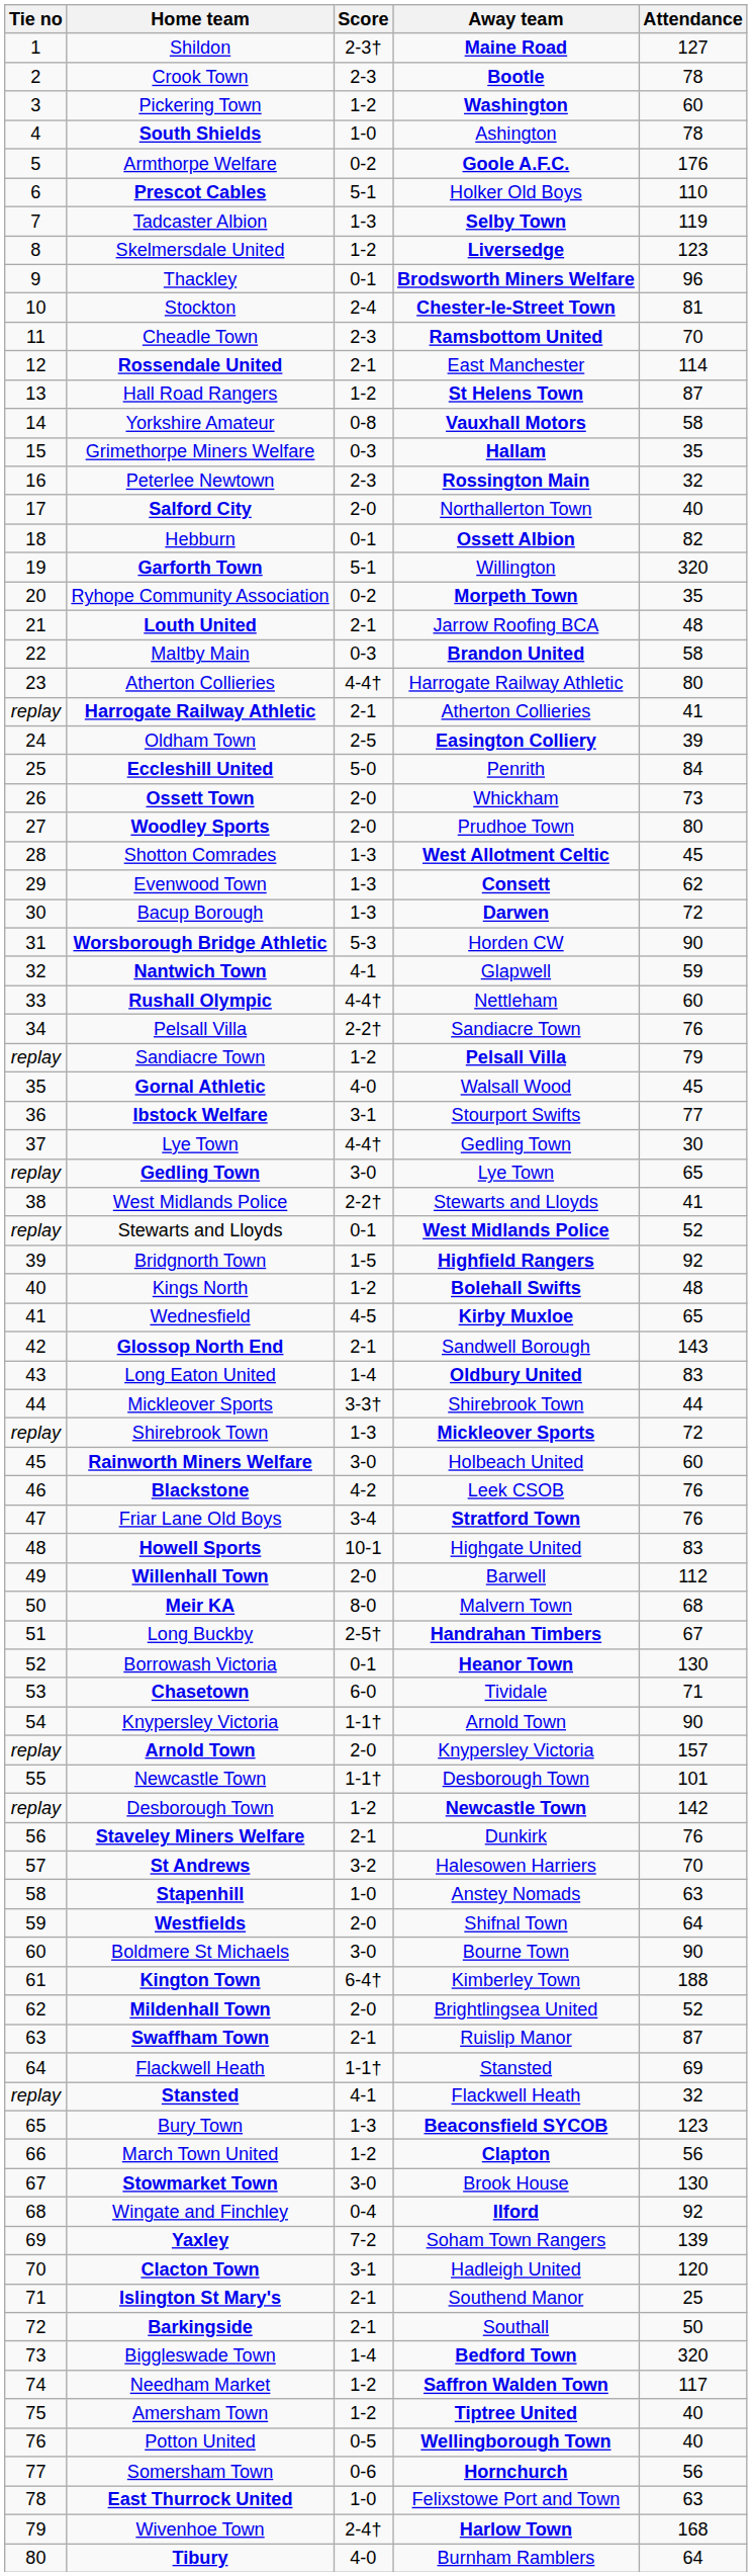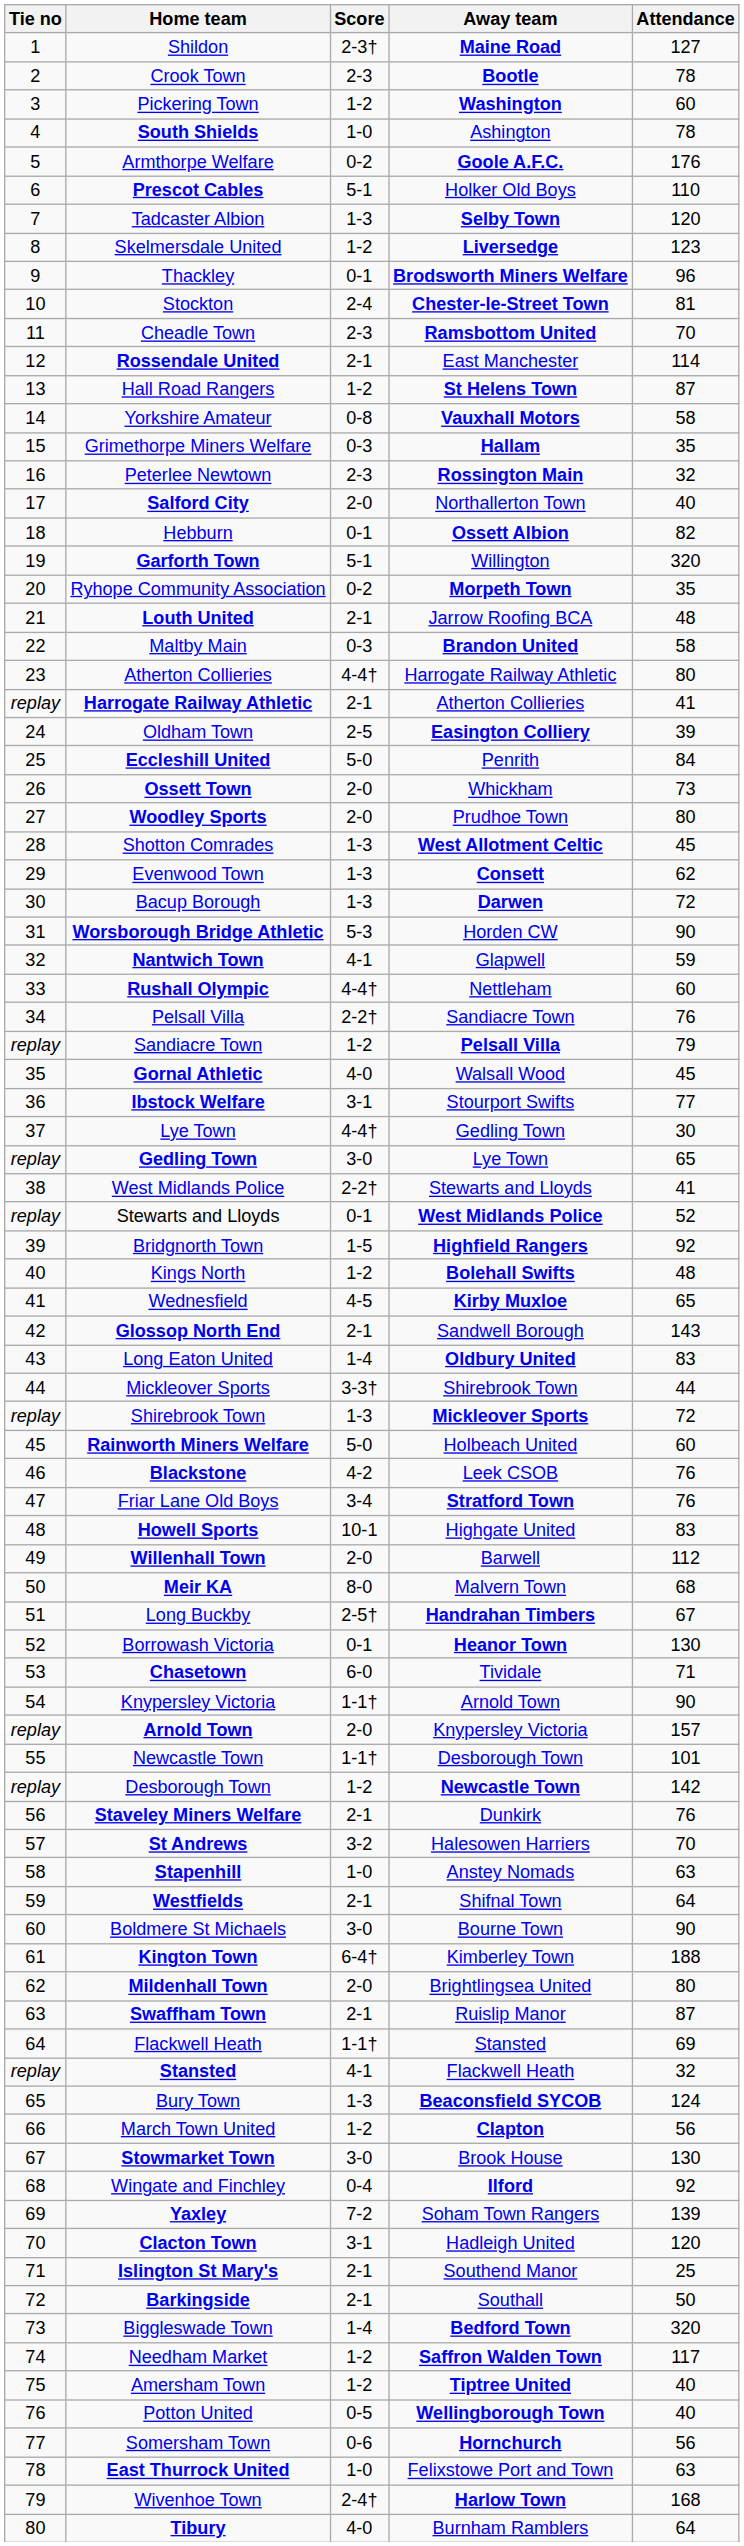 <table class="wikitable" style="text-align: center; font-size:85%">
 <tr>
 <th>Tie no</th>
 <th>Home team</th>
 <th>Score</th>
 <th>Away team</th>
 <th>Attendance</th>
 </tr>
 <tr>
 <td>1</td>
 <td><a href='#'>Shildon</a></td>
 <td>2-3†</td>
 <td><strong><a href='#'>Maine Road</a></strong></td>
 <td>127</td>
 </tr>
 <tr>
 <td>2</td>
 <td><a href='#'>Crook Town</a></td>
 <td>2-3</td>
 <td><strong><a href='#'>Bootle</a></strong></td>
 <td>78</td>
 </tr>
 <tr>
 <td>3</td>
 <td><a href='#'>Pickering Town</a></td>
 <td>1-2</td>
 <td><strong><a href='#'>Washington</a></strong></td>
 <td>60</td>
 </tr>
 <tr>
 <td>4</td>
 <td><strong><a href='#'>South Shields</a></strong></td>
 <td>1-0</td>
 <td><a href='#'>Ashington</a></td>
 <td>78</td>
 </tr>
 <tr>
 <td>5</td>
 <td><a href='#'>Armthorpe Welfare</a></td>
 <td>0-2</td>
 <td><strong><a href='#'>Goole A.F.C.</a></strong></td>
 <td>176</td>
 </tr>
 <tr>
 <td>6</td>
 <td><strong><a href='#'>Prescot Cables</a></strong></td>
 <td>5-1</td>
 <td><a href='#'>Holker Old Boys</a></td>
 <td>110</td>
 </tr>
 <tr>
 <td>7</td>
 <td><a href='#'>Tadcaster Albion</a></td>
 <td>1-3</td>
 <td><strong><a href='#'>Selby Town</a></strong></td>
-<td>119</td>
+<td>120</td>
 </tr>
 <tr>
 <td>8</td>
 <td><a href='#'>Skelmersdale United</a></td>
 <td>1-2</td>
 <td><strong><a href='#'>Liversedge</a></strong></td>
 <td>123</td>
 </tr>
 <tr>
 <td>9</td>
 <td><a href='#'>Thackley</a></td>
 <td>0-1</td>
 <td><strong><a href='#'>Brodsworth Miners Welfare</a></strong></td>
 <td>96</td>
 </tr>
 <tr>
 <td>10</td>
 <td><a href='#'>Stockton</a></td>
 <td>2-4</td>
 <td><strong><a href='#'>Chester-le-Street Town</a></strong></td>
 <td>81</td>
 </tr>
 <tr>
 <td>11</td>
 <td><a href='#'>Cheadle Town</a></td>
 <td>2-3</td>
 <td><strong><a href='#'>Ramsbottom United</a></strong></td>
 <td>70</td>
 </tr>
 <tr>
 <td>12</td>
 <td><strong><a href='#'>Rossendale United</a></strong></td>
 <td>2-1</td>
 <td><a href='#'>East Manchester</a></td>
 <td>114</td>
 </tr>
 <tr>
 <td>13</td>
 <td><a href='#'>Hall Road Rangers</a></td>
 <td>1-2</td>
 <td><strong><a href='#'>St Helens Town</a></strong></td>
 <td>87</td>
 </tr>
 <tr>
 <td>14</td>
 <td><a href='#'>Yorkshire Amateur</a></td>
 <td>0-8</td>
 <td><strong><a href='#'>Vauxhall Motors</a></strong></td>
 <td>58</td>
 </tr>
 <tr>
 <td>15</td>
 <td><a href='#'>Grimethorpe Miners Welfare</a></td>
 <td>0-3</td>
 <td><strong><a href='#'>Hallam</a></strong></td>
 <td>35</td>
 </tr>
 <tr>
 <td>16</td>
 <td><a href='#'>Peterlee Newtown</a></td>
 <td>2-3</td>
 <td><strong><a href='#'>Rossington Main</a></strong></td>
 <td>32</td>
 </tr>
 <tr>
 <td>17</td>
 <td><strong><a href='#'>Salford City</a></strong></td>
 <td>2-0</td>
 <td><a href='#'>Northallerton Town</a></td>
 <td>40</td>
 </tr>
 <tr>
 <td>18</td>
 <td><a href='#'>Hebburn</a></td>
 <td>0-1</td>
 <td><strong><a href='#'>Ossett Albion</a></strong></td>
 <td>82</td>
 </tr>
 <tr>
 <td>19</td>
 <td><strong><a href='#'>Garforth Town</a></strong></td>
 <td>5-1</td>
 <td><a href='#'>Willington</a></td>
 <td>320</td>
 </tr>
 <tr>
 <td>20</td>
 <td><a href='#'>Ryhope Community Association</a></td>
 <td>0-2</td>
 <td><strong><a href='#'>Morpeth Town</a></strong></td>
 <td>35</td>
 </tr>
 <tr>
 <td>21</td>
 <td><strong><a href='#'>Louth United</a></strong></td>
 <td>2-1</td>
 <td><a href='#'>Jarrow Roofing BCA</a></td>
 <td>48</td>
 </tr>
 <tr>
 <td>22</td>
 <td><a href='#'>Maltby Main</a></td>
 <td>0-3</td>
 <td><strong><a href='#'>Brandon United</a></strong></td>
 <td>58</td>
 </tr>
 <tr>
 <td>23</td>
 <td><a href='#'>Atherton Collieries</a></td>
 <td>4-4†</td>
 <td><a href='#'>Harrogate Railway Athletic</a></td>
 <td>80</td>
 </tr>
 <tr>
 <td><em>replay</em></td>
 <td><strong><a href='#'>Harrogate Railway Athletic</a></strong></td>
 <td>2-1</td>
 <td><a href='#'>Atherton Collieries</a></td>
 <td>41</td>
 </tr>
 <tr>
 <td>24</td>
 <td><a href='#'>Oldham Town</a></td>
 <td>2-5</td>
 <td><strong><a href='#'>Easington Colliery</a></strong></td>
 <td>39</td>
 </tr>
 <tr>
 <td>25</td>
 <td><strong><a href='#'>Eccleshill United</a></strong></td>
 <td>5-0</td>
 <td><a href='#'>Penrith</a></td>
 <td>84</td>
 </tr>
 <tr>
 <td>26</td>
 <td><strong><a href='#'>Ossett Town</a></strong></td>
 <td>2-0</td>
 <td><a href='#'>Whickham</a></td>
 <td>73</td>
 </tr>
 <tr>
 <td>27</td>
 <td><strong><a href='#'>Woodley Sports</a></strong></td>
 <td>2-0</td>
 <td><a href='#'>Prudhoe Town</a></td>
 <td>80</td>
 </tr>
 <tr>
 <td>28</td>
 <td><a href='#'>Shotton Comrades</a></td>
 <td>1-3</td>
 <td><strong><a href='#'>West Allotment Celtic</a></strong></td>
 <td>45</td>
 </tr>
 <tr>
 <td>29</td>
 <td><a href='#'>Evenwood Town</a></td>
 <td>1-3</td>
 <td><strong><a href='#'>Consett</a></strong></td>
 <td>62</td>
 </tr>
 <tr>
 <td>30</td>
 <td><a href='#'>Bacup Borough</a></td>
 <td>1-3</td>
 <td><strong><a href='#'>Darwen</a></strong></td>
 <td>72</td>
 </tr>
 <tr>
 <td>31</td>
 <td><strong><a href='#'>Worsborough Bridge Athletic</a></strong></td>
 <td>5-3</td>
 <td><a href='#'>Horden CW</a></td>
 <td>90</td>
 </tr>
 <tr>
 <td>32</td>
 <td><strong><a href='#'>Nantwich Town</a></strong></td>
 <td>4-1</td>
 <td><a href='#'>Glapwell</a></td>
 <td>59</td>
 </tr>
 <tr>
 <td>33</td>
 <td><strong><a href='#'>Rushall Olympic</a></strong></td>
 <td>4-4†</td>
 <td><a href='#'>Nettleham</a></td>
 <td>60</td>
 </tr>
 <tr>
 <td>34</td>
 <td><a href='#'>Pelsall Villa</a></td>
 <td>2-2†</td>
 <td><a href='#'>Sandiacre Town</a></td>
 <td>76</td>
 </tr>
 <tr>
 <td><em>replay</em></td>
 <td><a href='#'>Sandiacre Town</a></td>
 <td>1-2</td>
 <td><strong><a href='#'>Pelsall Villa</a></strong></td>
 <td>79</td>
 </tr>
 <tr>
 <td>35</td>
 <td><strong><a href='#'>Gornal Athletic</a></strong></td>
 <td>4-0</td>
 <td><a href='#'>Walsall Wood</a></td>
 <td>45</td>
 </tr>
 <tr>
 <td>36</td>
 <td><strong><a href='#'>Ibstock Welfare</a></strong></td>
 <td>3-1</td>
 <td><a href='#'>Stourport Swifts</a></td>
 <td>77</td>
 </tr>
 <tr>
 <td>37</td>
 <td><a href='#'>Lye Town</a></td>
 <td>4-4†</td>
 <td><a href='#'>Gedling Town</a></td>
 <td>30</td>
 </tr>
 <tr>
 <td><em>replay</em></td>
 <td><strong><a href='#'>Gedling Town</a></strong></td>
 <td>3-0</td>
 <td><a href='#'>Lye Town</a></td>
 <td>65</td>
 </tr>
 <tr>
 <td>38</td>
 <td><a href='#'>West Midlands Police</a></td>
 <td>2-2†</td>
 <td><a href='#'>Stewarts and Lloyds</a></td>
 <td>41</td>
 </tr>
 <tr>
 <td><em>replay</em></td>
 <td>Stewarts and Lloyds</td>
 <td>0-1</td>
 <td><strong><a href='#'>West Midlands Police</a></strong></td>
 <td>52</td>
 </tr>
 <tr>
 <td>39</td>
 <td><a href='#'>Bridgnorth Town</a></td>
 <td>1-5</td>
 <td><strong><a href='#'>Highfield Rangers</a></strong></td>
 <td>92</td>
 </tr>
 <tr>
 <td>40</td>
 <td><a href='#'>Kings North</a></td>
 <td>1-2</td>
 <td><strong><a href='#'>Bolehall Swifts</a></strong></td>
 <td>48</td>
 </tr>
 <tr>
 <td>41</td>
 <td><a href='#'>Wednesfield</a></td>
 <td>4-5</td>
 <td><strong><a href='#'>Kirby Muxloe</a></strong></td>
 <td>65</td>
 </tr>
 <tr>
 <td>42</td>
 <td><strong><a href='#'>Glossop North End</a></strong></td>
 <td>2-1</td>
 <td><a href='#'>Sandwell Borough</a></td>
 <td>143</td>
 </tr>
 <tr>
 <td>43</td>
 <td><a href='#'>Long Eaton United</a></td>
 <td>1-4</td>
 <td><strong><a href='#'>Oldbury United</a></strong></td>
 <td>83</td>
 </tr>
 <tr>
 <td>44</td>
 <td><a href='#'>Mickleover Sports</a></td>
 <td>3-3†</td>
 <td><a href='#'>Shirebrook Town</a></td>
 <td>44</td>
 </tr>
 <tr>
 <td><em>replay</em></td>
 <td><a href='#'>Shirebrook Town</a></td>
 <td>1-3</td>
 <td><strong><a href='#'>Mickleover Sports</a></strong></td>
 <td>72</td>
 </tr>
 <tr>
 <td>45</td>
 <td><strong><a href='#'>Rainworth Miners Welfare</a></strong></td>
-<td>3-0</td>
+<td>5-0</td>
 <td><a href='#'>Holbeach United</a></td>
 <td>60</td>
 </tr>
 <tr>
 <td>46</td>
 <td><strong><a href='#'>Blackstone</a></strong></td>
 <td>4-2</td>
 <td><a href='#'>Leek CSOB</a></td>
 <td>76</td>
 </tr>
 <tr>
 <td>47</td>
 <td><a href='#'>Friar Lane Old Boys</a></td>
 <td>3-4</td>
 <td><strong><a href='#'>Stratford Town</a></strong></td>
 <td>76</td>
 </tr>
 <tr>
 <td>48</td>
 <td><strong><a href='#'>Howell Sports</a></strong></td>
 <td>10-1</td>
 <td><a href='#'>Highgate United</a></td>
 <td>83</td>
 </tr>
 <tr>
 <td>49</td>
 <td><strong><a href='#'>Willenhall Town</a></strong></td>
 <td>2-0</td>
 <td><a href='#'>Barwell</a></td>
 <td>112</td>
 </tr>
 <tr>
 <td>50</td>
 <td><strong><a href='#'>Meir KA</a></strong></td>
 <td>8-0</td>
 <td><a href='#'>Malvern Town</a></td>
 <td>68</td>
 </tr>
 <tr>
 <td>51</td>
 <td><a href='#'>Long Buckby</a></td>
 <td>2-5†</td>
 <td><strong><a href='#'>Handrahan Timbers</a></strong></td>
 <td>67</td>
 </tr>
 <tr>
 <td>52</td>
 <td><a href='#'>Borrowash Victoria</a></td>
 <td>0-1</td>
 <td><strong><a href='#'>Heanor Town</a></strong></td>
 <td>130</td>
 </tr>
 <tr>
 <td>53</td>
 <td><strong><a href='#'>Chasetown</a></strong></td>
 <td>6-0</td>
 <td><a href='#'>Tividale</a></td>
 <td>71</td>
 </tr>
 <tr>
 <td>54</td>
 <td><a href='#'>Knypersley Victoria</a></td>
 <td>1-1†</td>
 <td><a href='#'>Arnold Town</a></td>
 <td>90</td>
 </tr>
 <tr>
 <td><em>replay</em></td>
 <td><strong><a href='#'>Arnold Town</a></strong></td>
 <td>2-0</td>
 <td><a href='#'>Knypersley Victoria</a></td>
 <td>157</td>
 </tr>
 <tr>
 <td>55</td>
 <td><a href='#'>Newcastle Town</a></td>
 <td>1-1†</td>
 <td><a href='#'>Desborough Town</a></td>
 <td>101</td>
 </tr>
 <tr>
 <td><em>replay</em></td>
 <td><a href='#'>Desborough Town</a></td>
 <td>1-2</td>
 <td><strong><a href='#'>Newcastle Town</a></strong></td>
 <td>142</td>
 </tr>
 <tr>
 <td>56</td>
 <td><strong><a href='#'>Staveley Miners Welfare</a></strong></td>
 <td>2-1</td>
 <td><a href='#'>Dunkirk</a></td>
 <td>76</td>
 </tr>
 <tr>
 <td>57</td>
 <td><strong><a href='#'>St Andrews</a></strong></td>
 <td>3-2</td>
 <td><a href='#'>Halesowen Harriers</a></td>
 <td>70</td>
 </tr>
 <tr>
 <td>58</td>
 <td><strong><a href='#'>Stapenhill</a></strong></td>
 <td>1-0</td>
 <td><a href='#'>Anstey Nomads</a></td>
 <td>63</td>
 </tr>
 <tr>
 <td>59</td>
 <td><strong><a href='#'>Westfields</a></strong></td>
-<td>2-0</td>
+<td>2-1</td>
 <td><a href='#'>Shifnal Town</a></td>
 <td>64</td>
 </tr>
 <tr>
 <td>60</td>
 <td><a href='#'>Boldmere St Michaels</a></td>
 <td>3-0</td>
 <td><a href='#'>Bourne Town</a></td>
 <td>90</td>
 </tr>
 <tr>
 <td>61</td>
 <td><strong><a href='#'>Kington Town</a></strong></td>
 <td>6-4†</td>
 <td><a href='#'>Kimberley Town</a></td>
 <td>188</td>
 </tr>
 <tr>
 <td>62</td>
 <td><strong><a href='#'>Mildenhall Town</a></strong></td>
 <td>2-0</td>
 <td><a href='#'>Brightlingsea United</a></td>
-<td>52</td>
+<td>80</td>
 </tr>
 <tr>
 <td>63</td>
 <td><strong><a href='#'>Swaffham Town</a></strong></td>
 <td>2-1</td>
 <td><a href='#'>Ruislip Manor</a></td>
 <td>87</td>
 </tr>
 <tr>
 <td>64</td>
 <td><a href='#'>Flackwell Heath</a></td>
 <td>1-1†</td>
 <td><a href='#'>Stansted</a></td>
 <td>69</td>
 </tr>
 <tr>
 <td><em>replay</em></td>
 <td><strong><a href='#'>Stansted</a></strong></td>
 <td>4-1</td>
 <td><a href='#'>Flackwell Heath</a></td>
 <td>32</td>
 </tr>
 <tr>
 <td>65</td>
 <td><a href='#'>Bury Town</a></td>
 <td>1-3</td>
 <td><strong><a href='#'>Beaconsfield SYCOB</a></strong></td>
-<td>123</td>
+<td>124</td>
 </tr>
 <tr>
 <td>66</td>
 <td><a href='#'>March Town United</a></td>
 <td>1-2</td>
 <td><strong><a href='#'>Clapton</a></strong></td>
 <td>56</td>
 </tr>
 <tr>
 <td>67</td>
 <td><strong><a href='#'>Stowmarket Town</a></strong></td>
 <td>3-0</td>
 <td><a href='#'>Brook House</a></td>
 <td>130</td>
 </tr>
 <tr>
 <td>68</td>
 <td><a href='#'>Wingate and Finchley</a></td>
 <td>0-4</td>
 <td><strong><a href='#'>Ilford</a></strong></td>
 <td>92</td>
 </tr>
 <tr>
 <td>69</td>
 <td><strong><a href='#'>Yaxley</a></strong></td>
 <td>7-2</td>
 <td><a href='#'>Soham Town Rangers</a></td>
 <td>139</td>
 </tr>
 <tr>
 <td>70</td>
 <td><strong><a href='#'>Clacton Town</a></strong></td>
 <td>3-1</td>
 <td><a href='#'>Hadleigh United</a></td>
 <td>120</td>
 </tr>
 <tr>
 <td>71</td>
 <td><strong><a href='#'>Islington St Mary's</a></strong></td>
 <td>2-1</td>
 <td><a href='#'>Southend Manor</a></td>
 <td>25</td>
 </tr>
 <tr>
 <td>72</td>
 <td><strong><a href='#'>Barkingside</a></strong></td>
 <td>2-1</td>
 <td><a href='#'>Southall</a></td>
 <td>50</td>
 </tr>
 <tr>
 <td>73</td>
 <td><a href='#'>Biggleswade Town</a></td>
 <td>1-4</td>
 <td><strong><a href='#'>Bedford Town</a></strong></td>
 <td>320</td>
 </tr>
 <tr>
 <td>74</td>
 <td><a href='#'>Needham Market</a></td>
 <td>1-2</td>
 <td><strong><a href='#'>Saffron Walden Town</a></strong></td>
 <td>117</td>
 </tr>
 <tr>
 <td>75</td>
 <td><a href='#'>Amersham Town</a></td>
 <td>1-2</td>
 <td><strong><a href='#'>Tiptree United</a></strong></td>
 <td>40</td>
 </tr>
 <tr>
 <td>76</td>
 <td><a href='#'>Potton United</a></td>
 <td>0-5</td>
 <td><strong><a href='#'>Wellingborough Town</a></strong></td>
 <td>40</td>
 </tr>
 <tr>
 <td>77</td>
 <td><a href='#'>Somersham Town</a></td>
 <td>0-6</td>
 <td><strong><a href='#'>Hornchurch</a></strong></td>
 <td>56</td>
 </tr>
 <tr>
 <td>78</td>
 <td><strong><a href='#'>East Thurrock United</a></strong></td>
 <td>1-0</td>
 <td><a href='#'>Felixstowe Port and Town</a></td>
 <td>63</td>
 </tr>
 <tr>
 <td>79</td>
 <td><a href='#'>Wivenhoe Town</a></td>
 <td>2-4†</td>
 <td><strong><a href='#'>Harlow Town</a></strong></td>
 <td>168</td>
 </tr>
 <tr>
 <td>80</td>
 <td><strong><a href='#'>Tibury</a></strong></td>
 <td>4-0</td>
 <td><a href='#'>Burnham Ramblers</a></td>
 <td>64</td>
 </tr>
 </table>
